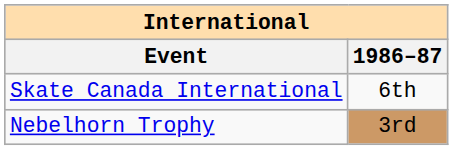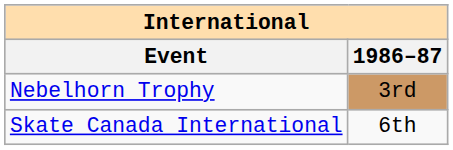 <table class="wikitable" style="text-align:center">
 <tr>
 <th style="background-color: #ffdead; " colspan=2 align=center>International</th>
 </tr>
 <tr>
 <th>Event</th>
 <th>1986–87</th>
 </tr>
 <tr>
+<td align=left><a href='#'>Nebelhorn Trophy</a></td>
+<td bgcolor=cc9966>3rd</td>
+</tr>
+<tr>
 <td align=left><a href='#'>Skate Canada International</a></td>
 <td>6th</td>
 </tr>
-<tr>
-<td align=left><a href='#'>Nebelhorn Trophy</a></td>
-<td bgcolor=cc9966>3rd</td>
-</tr>
 </table>
